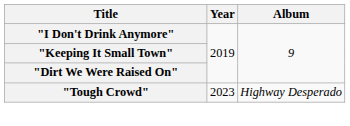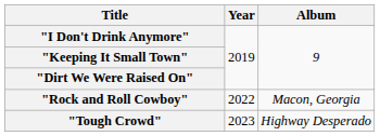 <table class="wikitable plainrowheaders" style="text-align:center;">
 <tr>
 <th scope="col" style="width:16em;">Title</th>
 <th scope="col">Year</th>
 <th scope="col">Album</th>
 </tr>
 <tr>
 <th scope="row">"I Don't Drink Anymore"</th>
 <td rowspan="3">2019</td>
 <td rowspan="3"><em>9</em></td>
 </tr>
 <tr>
 <th scope="row">"Keeping It Small Town"</th>
 </tr>
 <tr>
 <th scope="row">"Dirt We Were Raised On"</th>
 </tr>
 <tr>
+<th scope="row">"Rock and Roll Cowboy"</th>
+<td>2022</td>
+<td><em>Macon, Georgia</em></td>
+</tr>
+<tr>
 <th scope="row">"Tough Crowd"</th>
 <td rowspan="2">2023</td>
 <td rowspan="2"><em>Highway Desperado</em></td>
 </tr>
 </table>
